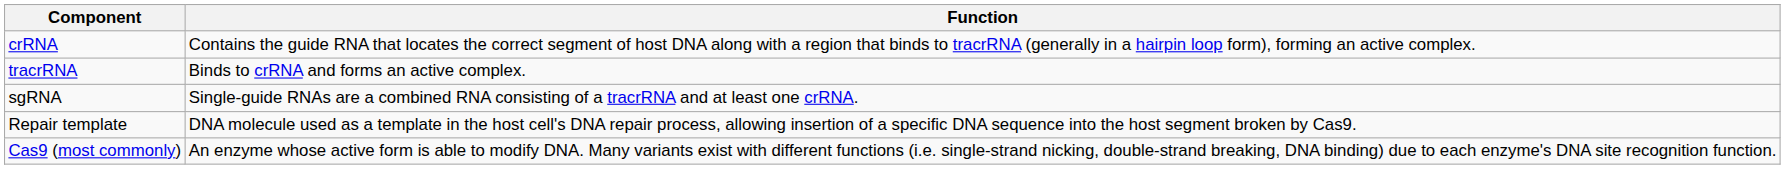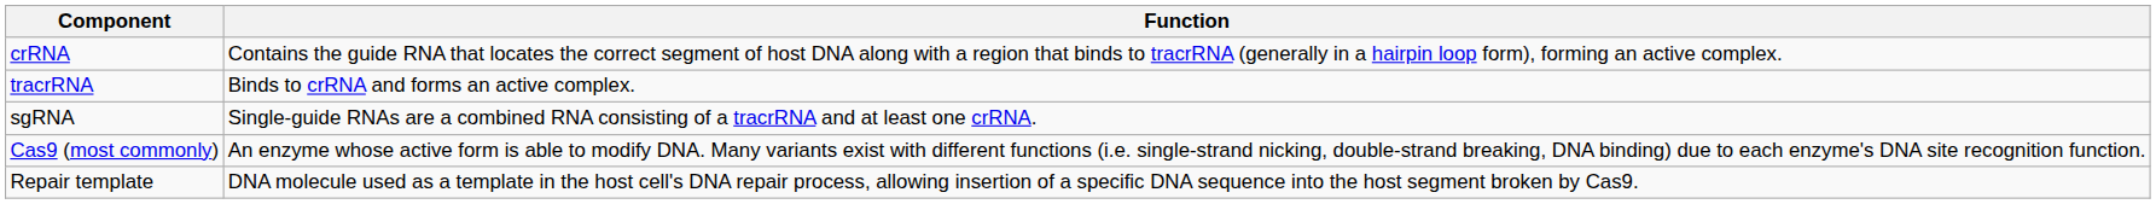 <table class="wikitable">
 <tr>
 <th>Component</th>
 <th>Function</th>
 </tr>
 <tr>
 <td><a href='#'>crRNA</a></td>
 <td>Contains the guide RNA that locates the correct segment of host DNA along with a region that binds to <a href='#'>tracrRNA</a> (generally in a <a href='#'>hairpin loop</a> form), forming an active complex.</td>
 </tr>
 <tr>
 <td><a href='#'>tracrRNA</a></td>
 <td>Binds to <a href='#'>crRNA</a> and forms an active complex.</td>
 </tr>
 <tr>
 <td>sgRNA</td>
 <td>Single-guide RNAs are a combined RNA consisting of a <a href='#'>tracrRNA</a> and at least one <a href='#'>crRNA</a>.</td>
 </tr>
 <tr>
+<td><a href='#'>Cas9</a> (<a href='#'>most commonly</a>)</td>
+<td>An enzyme whose active form is able to modify DNA. Many variants exist with different functions (i.e. single-strand nicking, double-strand breaking, DNA binding) due to each enzyme's DNA site recognition function.</td>
+</tr>
+<tr>
 <td>Repair template</td>
 <td>DNA molecule used as a template in the host cell's DNA repair process, allowing insertion of a specific DNA sequence into the host segment broken by Cas9.</td>
 </tr>
-<tr>
-<td><a href='#'>Cas9</a> (<a href='#'>most commonly</a>)</td>
-<td>An enzyme whose active form is able to modify DNA. Many variants exist with different functions (i.e. single-strand nicking, double-strand breaking, DNA binding) due to each enzyme's DNA site recognition function.</td>
-</tr>
 </table>
